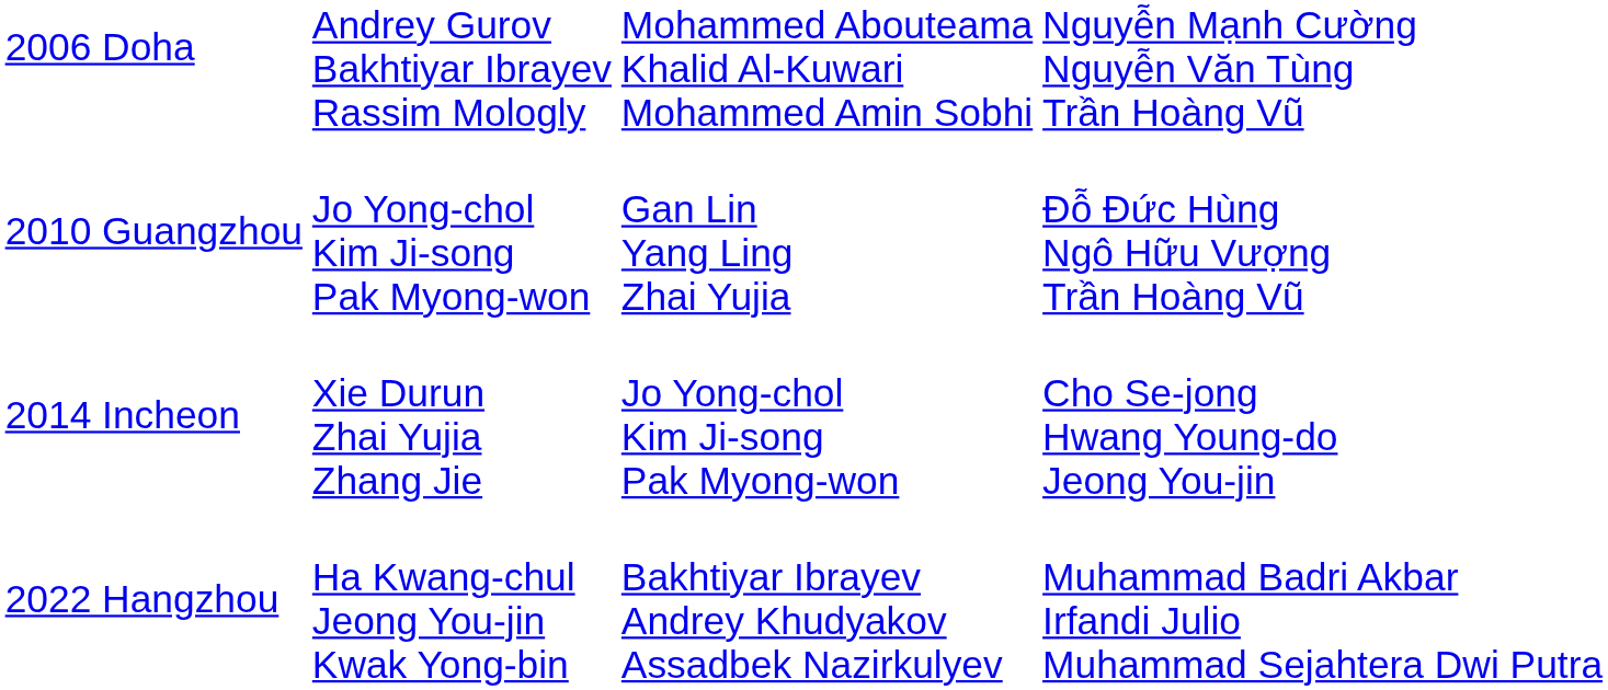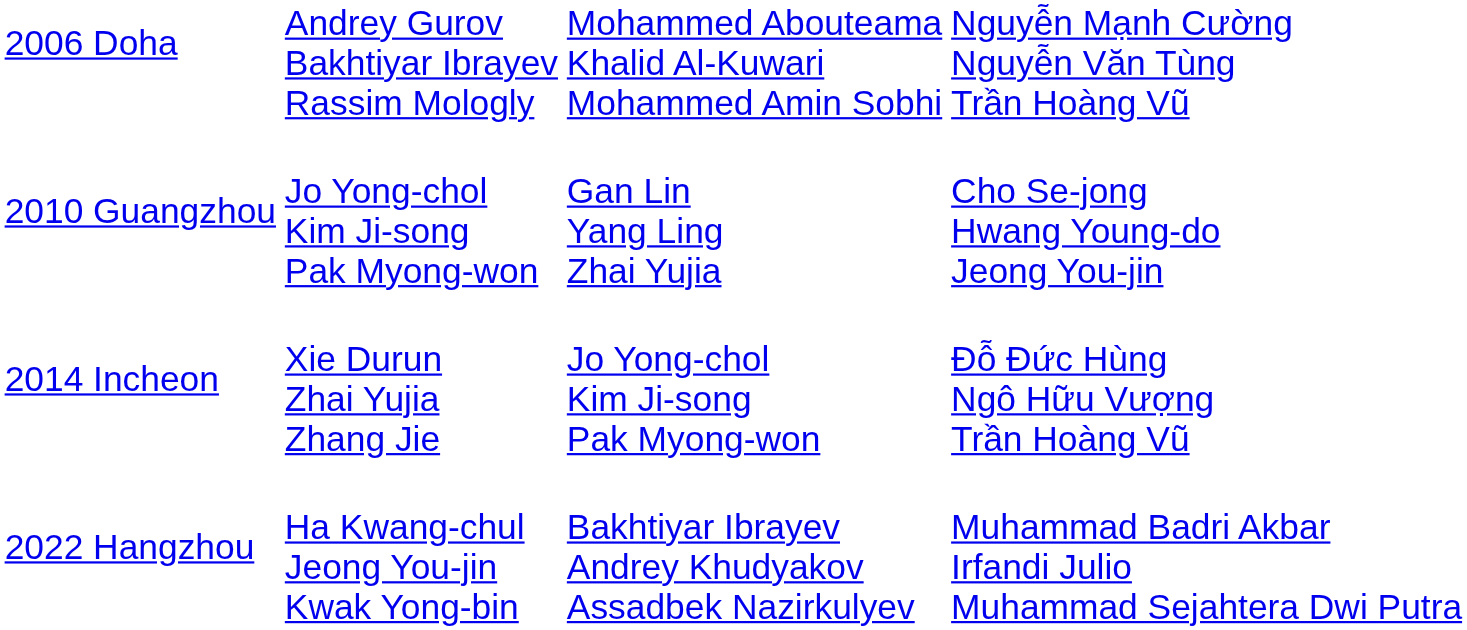 <table>
 <tr>
 <td><a href='#'>2006 Doha</a></td>
 <td><br><a href='#'>Andrey Gurov</a><br><a href='#'>Bakhtiyar Ibrayev</a><br><a href='#'>Rassim Mologly</a></td>
 <td><br><a href='#'>Mohammed Abouteama</a><br><a href='#'>Khalid Al-Kuwari</a><br><a href='#'>Mohammed Amin Sobhi</a></td>
 <td><br><a href='#'>Nguyễn Mạnh Cường</a><br><a href='#'>Nguyễn Văn Tùng</a><br><a href='#'>Trần Hoàng Vũ</a></td>
 </tr>
 <tr>
 <td><a href='#'>2010 Guangzhou</a></td>
 <td><br><a href='#'>Jo Yong-chol</a><br><a href='#'>Kim Ji-song</a><br><a href='#'>Pak Myong-won</a></td>
 <td><br><a href='#'>Gan Lin</a><br><a href='#'>Yang Ling</a><br><a href='#'>Zhai Yujia</a></td>
-<td><br><a href='#'>Đỗ Đức Hùng</a><br><a href='#'>Ngô Hữu Vượng</a><br><a href='#'>Trần Hoàng Vũ</a></td>
+<td><br><a href='#'>Cho Se-jong</a><br><a href='#'>Hwang Young-do</a><br><a href='#'>Jeong You-jin</a></td>
 </tr>
 <tr>
 <td><a href='#'>2014 Incheon</a></td>
 <td><br><a href='#'>Xie Durun</a><br><a href='#'>Zhai Yujia</a><br><a href='#'>Zhang Jie</a></td>
 <td><br><a href='#'>Jo Yong-chol</a><br><a href='#'>Kim Ji-song</a><br><a href='#'>Pak Myong-won</a></td>
-<td><br><a href='#'>Cho Se-jong</a><br><a href='#'>Hwang Young-do</a><br><a href='#'>Jeong You-jin</a></td>
+<td><br><a href='#'>Đỗ Đức Hùng</a><br><a href='#'>Ngô Hữu Vượng</a><br><a href='#'>Trần Hoàng Vũ</a></td>
 </tr>
 <tr>
 <td><a href='#'>2022 Hangzhou</a></td>
 <td><br><a href='#'>Ha Kwang-chul</a><br><a href='#'>Jeong You-jin</a><br><a href='#'>Kwak Yong-bin</a></td>
 <td><br><a href='#'>Bakhtiyar Ibrayev</a><br><a href='#'>Andrey Khudyakov</a><br><a href='#'>Assadbek Nazirkulyev</a></td>
 <td><br><a href='#'>Muhammad Badri Akbar</a><br><a href='#'>Irfandi Julio</a><br><a href='#'>Muhammad Sejahtera Dwi Putra</a></td>
 </tr>
 </table>
